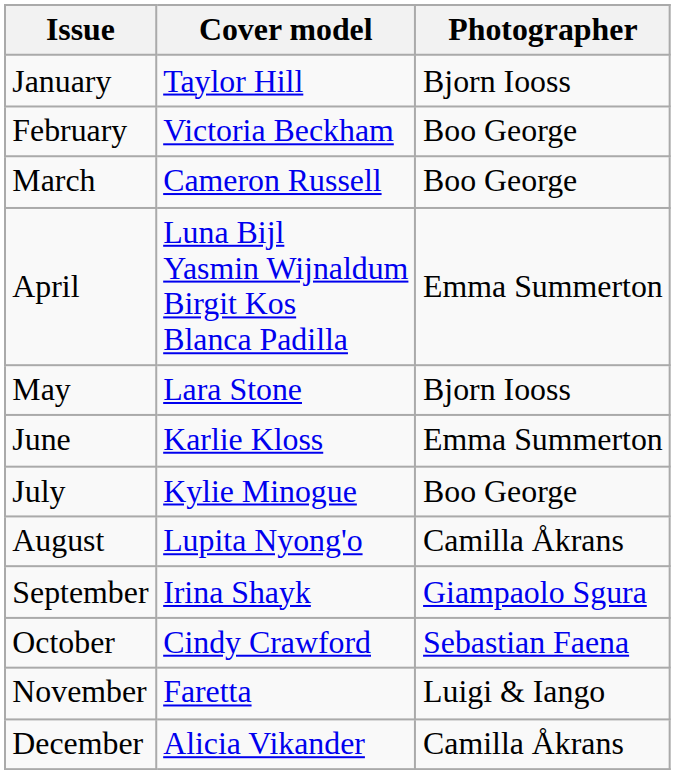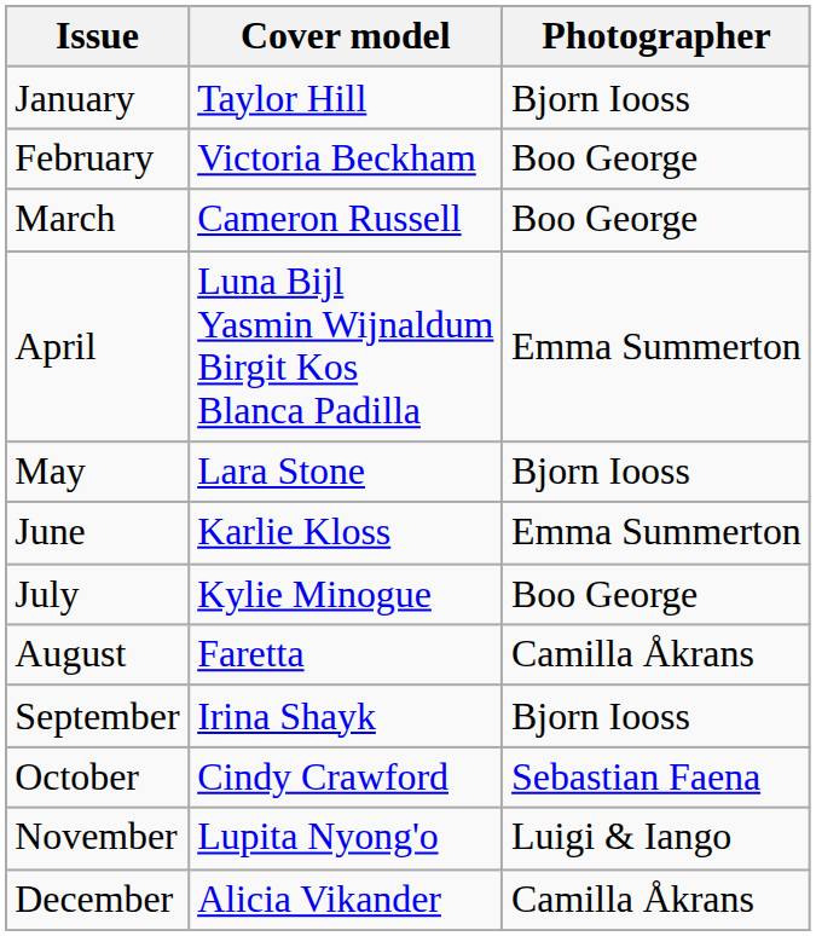 <table class="wikitable">
 <tr>
 <th>Issue</th>
 <th>Cover model</th>
 <th>Photographer</th>
 </tr>
 <tr>
 <td>January</td>
 <td><a href='#'>Taylor Hill</a></td>
 <td>Bjorn Iooss</td>
 </tr>
 <tr>
 <td>February</td>
 <td><a href='#'>Victoria Beckham</a></td>
 <td>Boo George</td>
 </tr>
 <tr>
 <td>March</td>
 <td><a href='#'>Cameron Russell</a></td>
 <td>Boo George</td>
 </tr>
 <tr>
 <td>April</td>
 <td><a href='#'>Luna Bijl</a><br><a href='#'>Yasmin Wijnaldum</a><br><a href='#'>Birgit Kos</a><br><a href='#'>Blanca Padilla</a></td>
 <td>Emma Summerton</td>
 </tr>
 <tr>
 <td>May</td>
 <td><a href='#'>Lara Stone</a></td>
 <td>Bjorn Iooss</td>
 </tr>
 <tr>
 <td>June</td>
 <td><a href='#'>Karlie Kloss</a></td>
 <td>Emma Summerton</td>
 </tr>
 <tr>
 <td>July</td>
 <td><a href='#'>Kylie Minogue</a></td>
 <td>Boo George</td>
 </tr>
 <tr>
 <td>August</td>
-<td><a href='#'>Lupita Nyong'o</a></td>
+<td><a href='#'>Faretta</a></td>
 <td>Camilla Åkrans</td>
 </tr>
 <tr>
 <td>September</td>
 <td><a href='#'>Irina Shayk</a></td>
-<td><a href='#'>Giampaolo Sgura</a></td>
+<td>Bjorn Iooss</td>
 </tr>
 <tr>
 <td>October</td>
 <td><a href='#'>Cindy Crawford</a></td>
 <td><a href='#'>Sebastian Faena</a></td>
 </tr>
 <tr>
 <td>November</td>
-<td><a href='#'>Faretta</a></td>
+<td><a href='#'>Lupita Nyong'o</a></td>
 <td>Luigi & Iango</td>
 </tr>
 <tr>
 <td>December</td>
 <td><a href='#'>Alicia Vikander</a></td>
 <td>Camilla Åkrans</td>
 </tr>
 </table>
